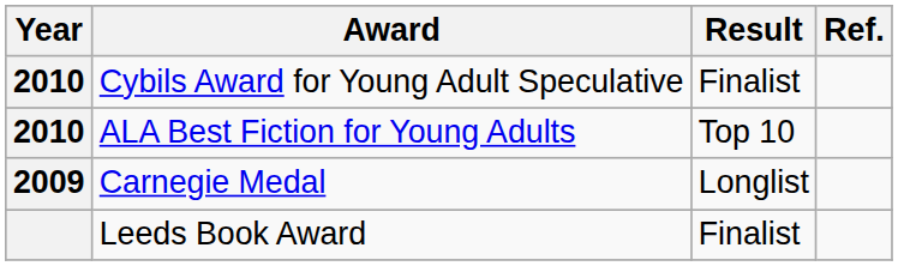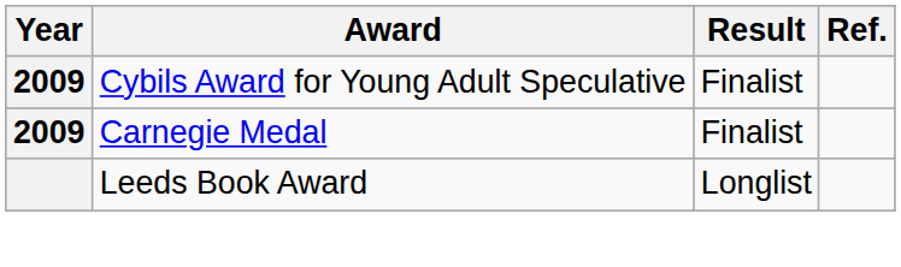 <table class="wikitable sortable mw-collapsible">
 <tr>
 <th>Year</th>
 <th>Award</th>
 <th>Result</th>
 <th>Ref.</th>
 </tr>
 <tr>
-<th>2010</th>
+<th>2009</th>
 <td><a href='#'>Cybils Award</a> for Young Adult Speculative</td>
 <td>Finalist</td>
 <td></td>
 </tr>
 <tr>
-<th>2010</th>
-<td><a href='#'>ALA Best Fiction for Young Adults</a></td>
-<td>Top 10</td>
-<td></td>
-</tr>
-<tr>
 <th>2009</th>
 <td><a href='#'>Carnegie Medal</a></td>
-<td>Longlist</td>
+<td>Finalist</td>
 <td></td>
 </tr>
 <tr>
 <th></th>
 <td>Leeds Book Award</td>
-<td>Finalist</td>
+<td>Longlist</td>
 <td></td>
 </tr>
 </table>
